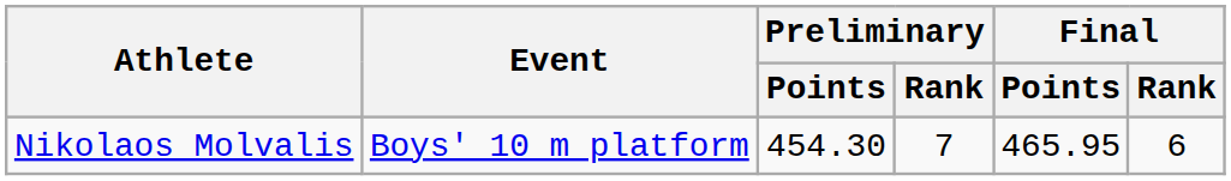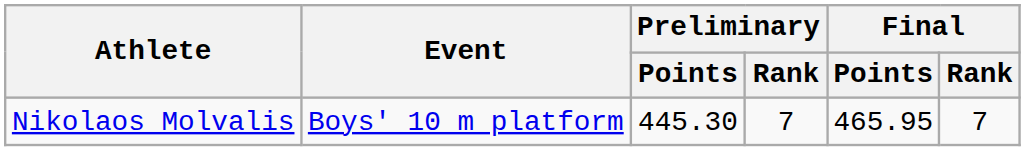 <table class="wikitable" style="font-size:90%;">
 <tr>
 <th rowspan=2>Athlete</th>
 <th rowspan=2>Event</th>
 <th colspan=2>Preliminary</th>
 <th colspan=2>Final</th>
 </tr>
 <tr>
 <th>Points</th>
 <th>Rank</th>
 <th>Points</th>
 <th>Rank</th>
 </tr>
 <tr align=center>
 <td align=left><a href='#'>Nikolaos Molvalis</a></td>
 <td align=left><a href='#'>Boys' 10 m platform</a></td>
-<td>454.30</td>
+<td>445.30</td>
 <td>7</td>
 <td>465.95</td>
-<td>6</td>
+<td>7</td>
 </tr>
 </table>
